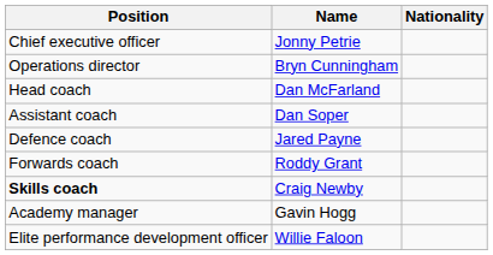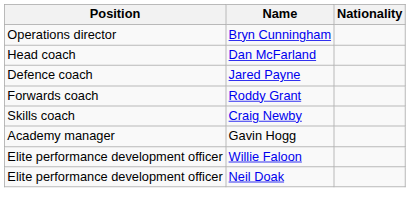 <table class="wikitable">
 <tr>
 <th>Position</th>
 <th>Name</th>
 <th>Nationality</th>
-</tr>
-<tr>
-<td>Chief executive officer</td>
-<td><a href='#'>Jonny Petrie</a></td>
-<td></td>
 </tr>
 <tr>
 <td>Operations director</td>
 <td><a href='#'>Bryn Cunningham</a></td>
 <td></td>
 </tr>
 <tr>
 <td>Head coach</td>
 <td><a href='#'>Dan McFarland</a></td>
-<td></td>
-</tr>
-<tr>
-<td>Assistant coach</td>
-<td><a href='#'>Dan Soper</a></td>
 <td></td>
 </tr>
 <tr>
 <td>Defence coach</td>
 <td><a href='#'>Jared Payne</a></td>
 <td></td>
 </tr>
 <tr>
 <td>Forwards coach</td>
 <td><a href='#'>Roddy Grant</a></td>
 <td></td>
 </tr>
 <tr>
-<td><strong>Skills coach</strong></td>
+<td>Skills coach</td>
 <td><a href='#'>Craig Newby</a></td>
 <td></td>
 </tr>
 <tr>
 <td>Academy manager</td>
 <td>Gavin Hogg</td>
 <td></td>
 </tr>
 <tr>
 <td>Elite performance development officer</td>
 <td><a href='#'>Willie Faloon</a></td>
 <td></td>
 </tr>
+<tr>
+<td>Elite performance development officer</td>
+<td><a href='#'>Neil Doak</a></td>
+<td></td>
+</tr>
 </table>
